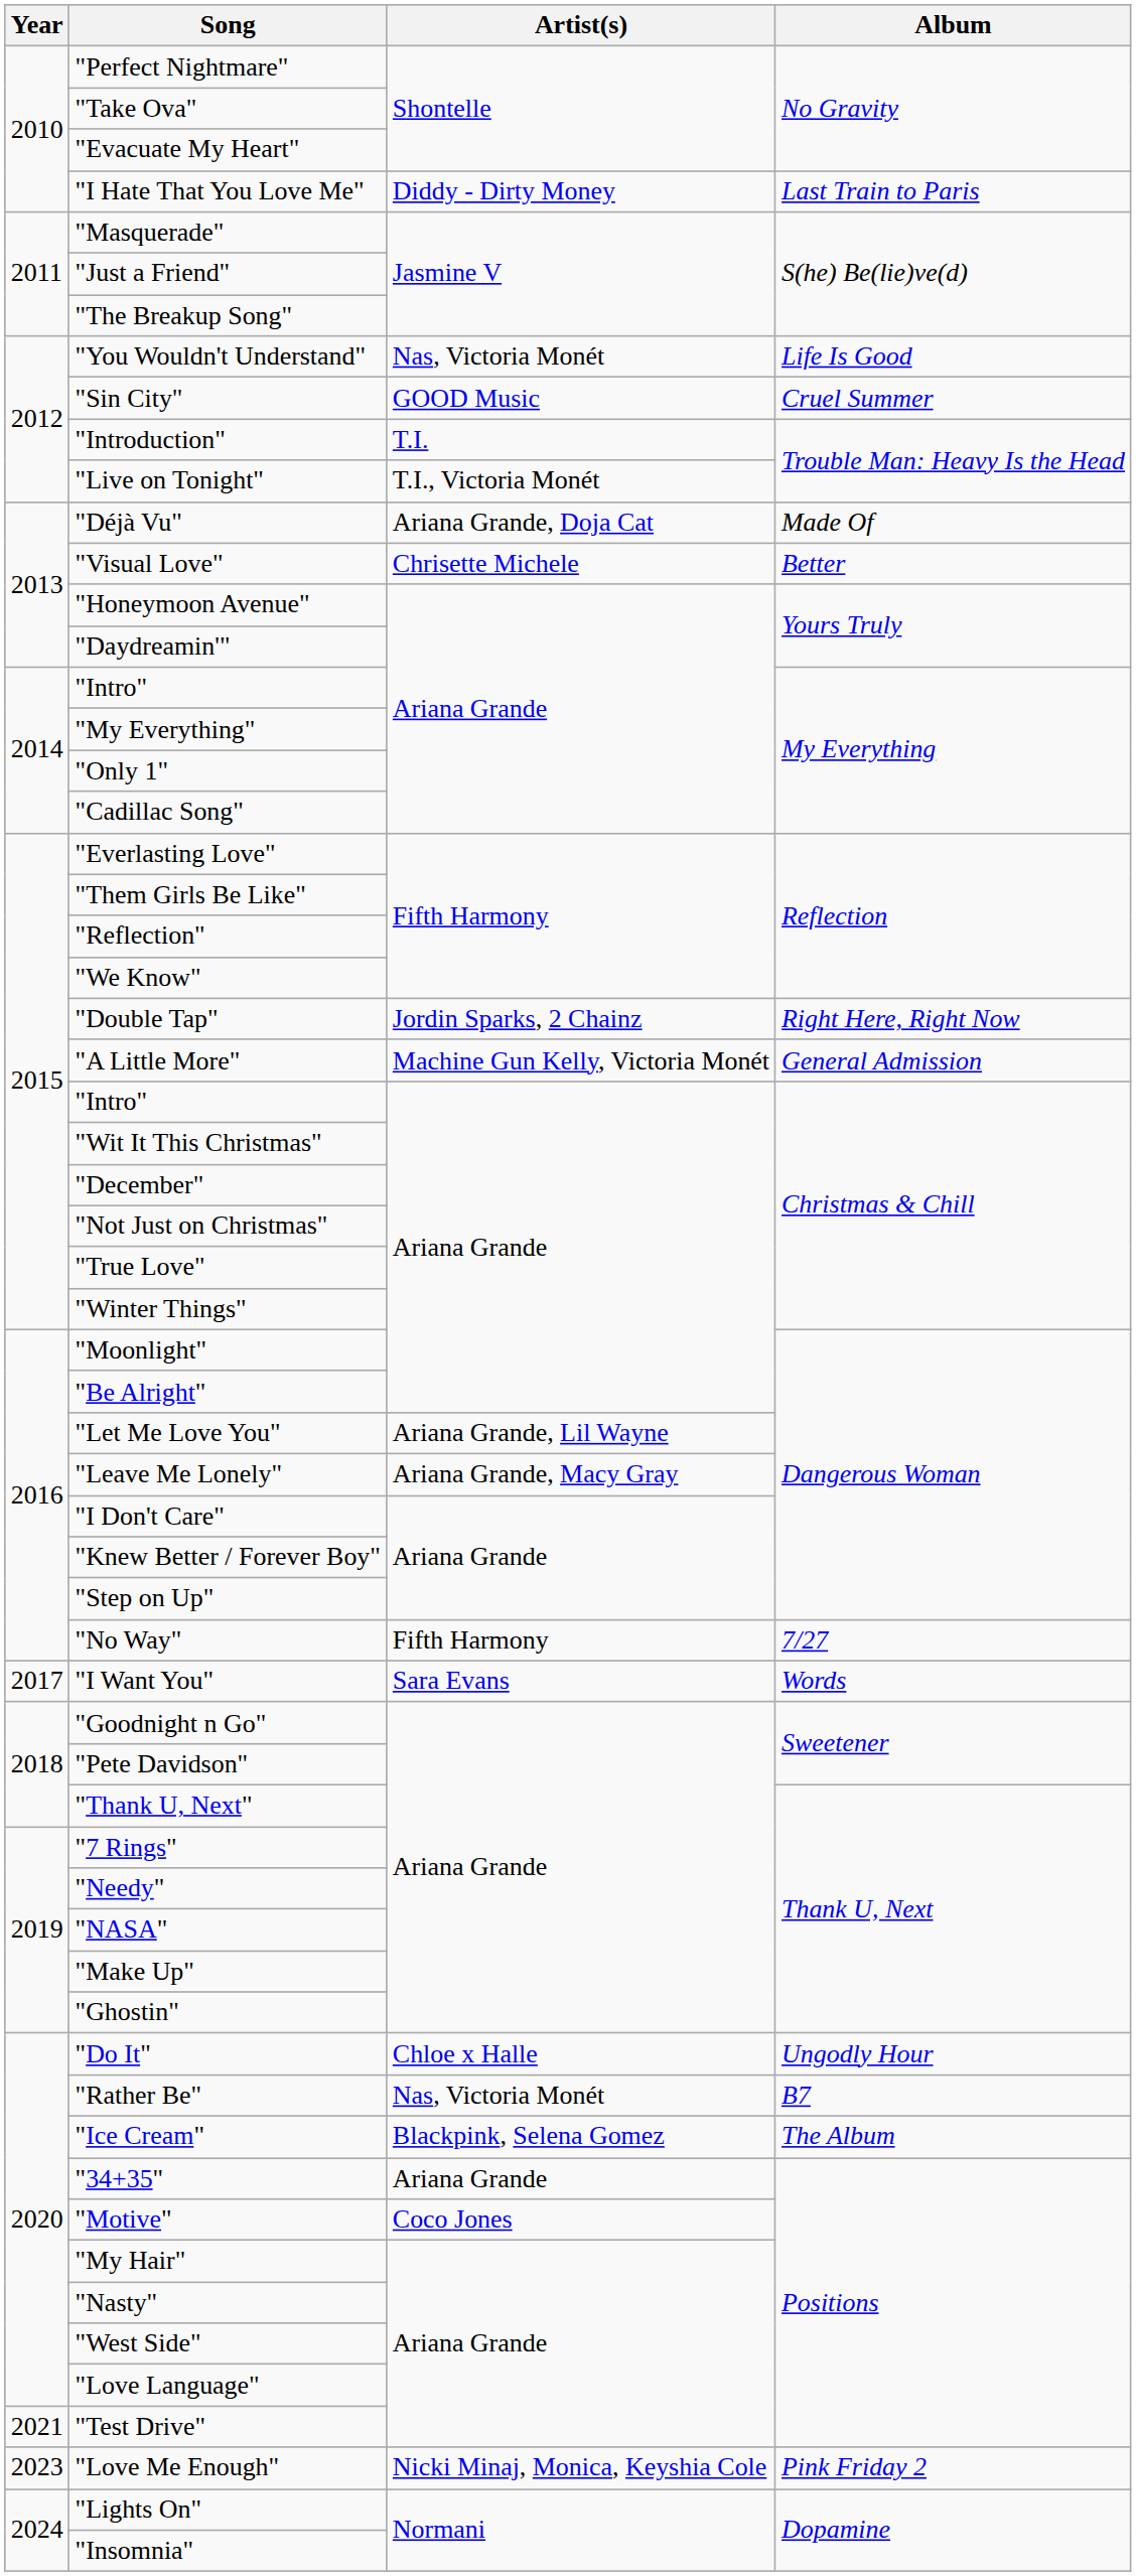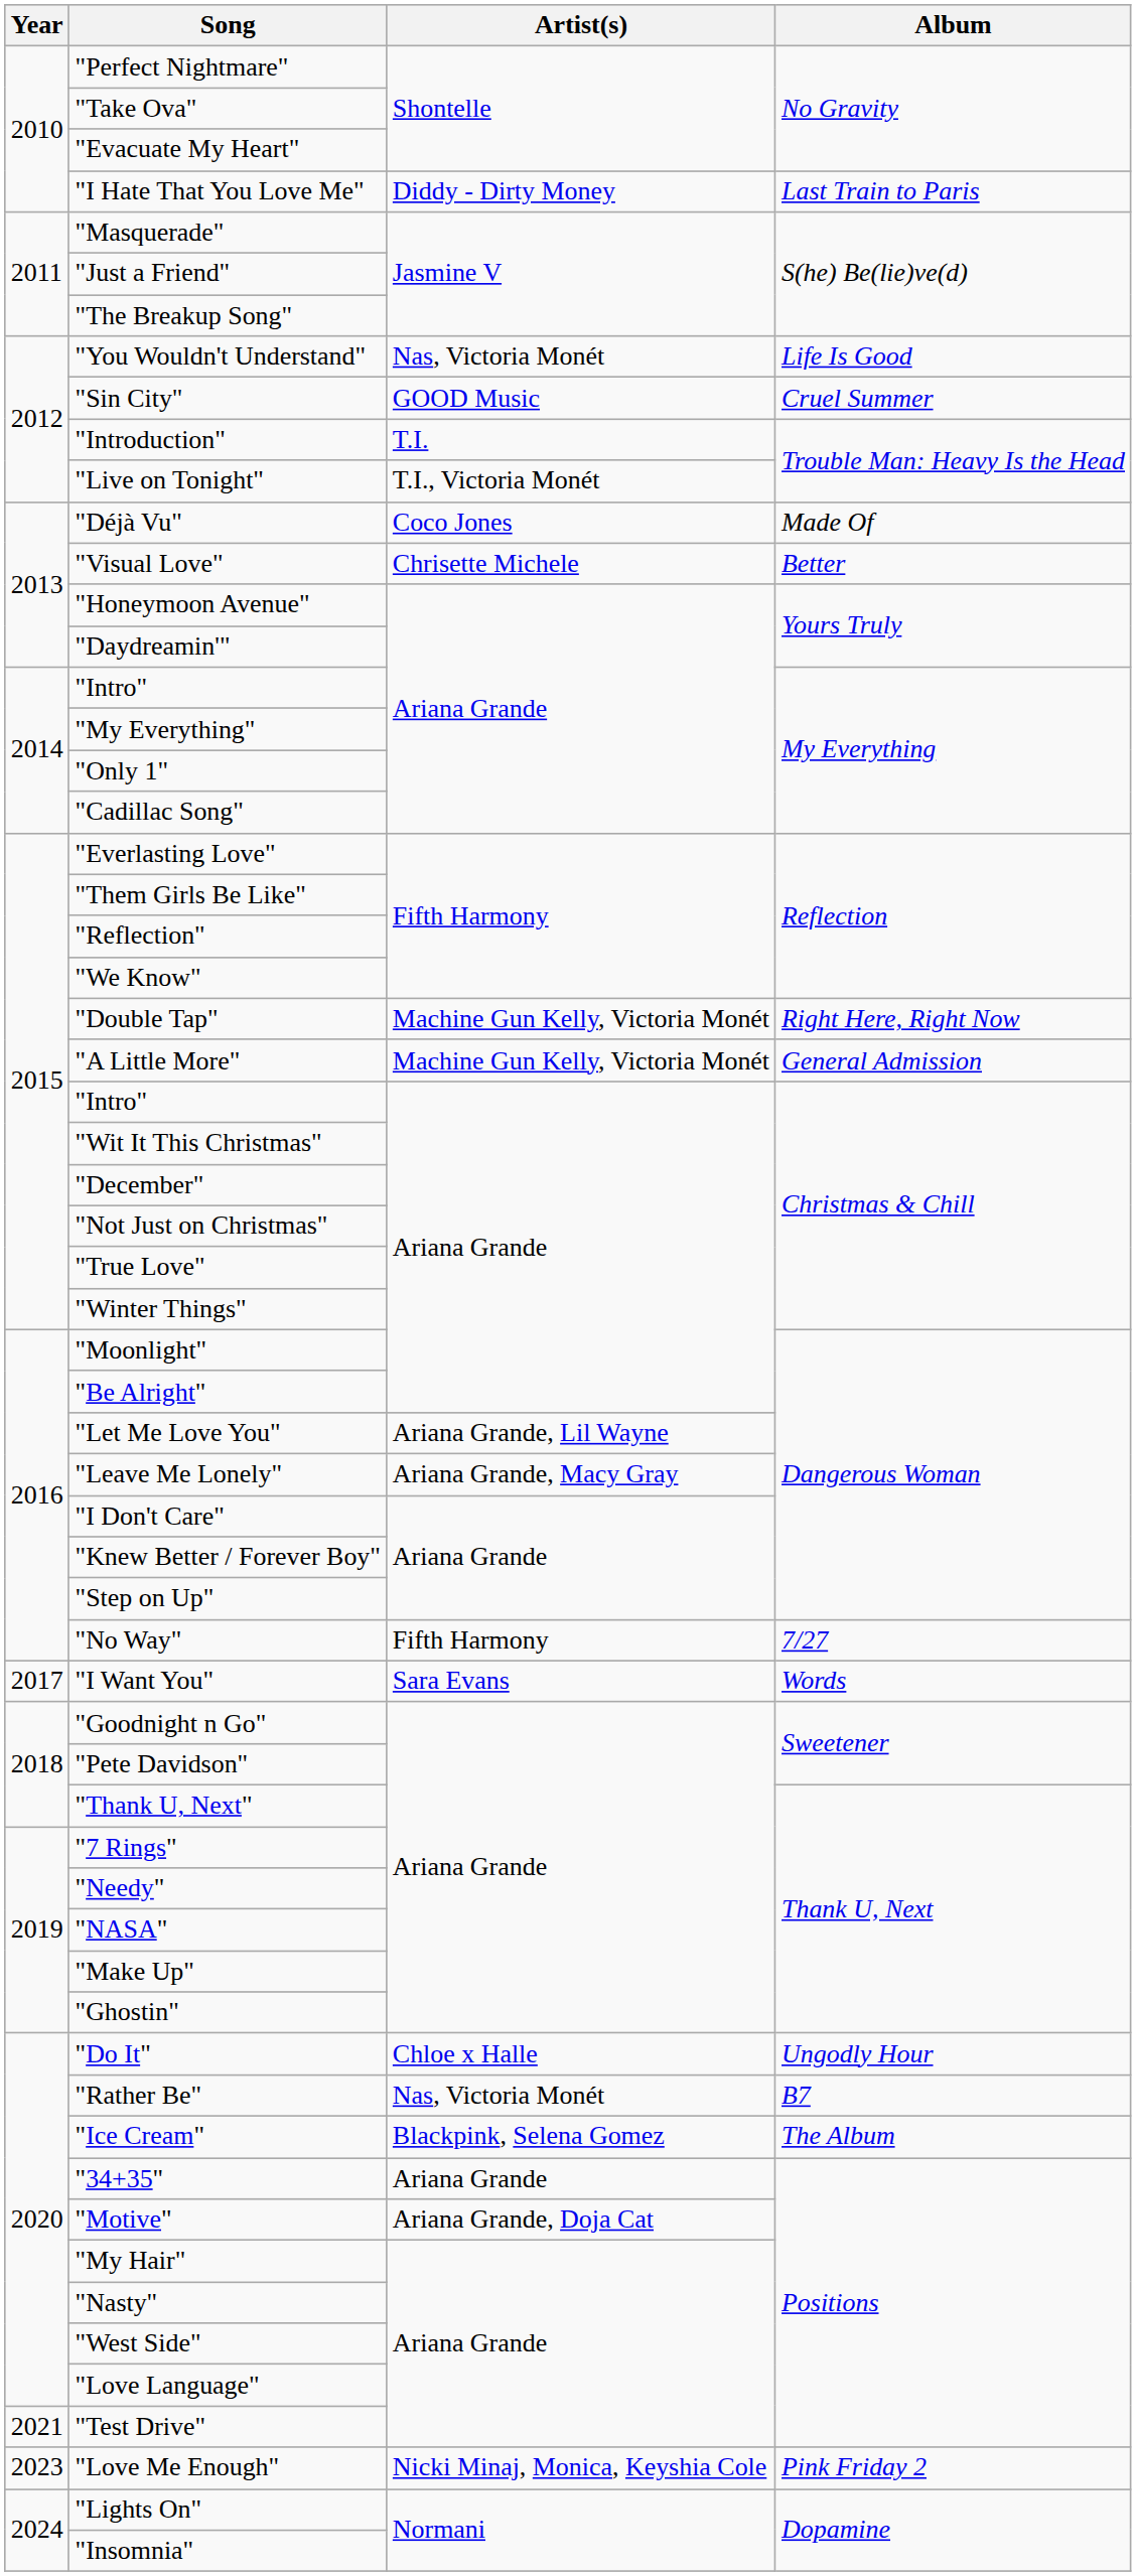 <table class="wikitable">
 <tr>
 <th>Year</th>
 <th>Song</th>
 <th>Artist(s)</th>
 <th>Album</th>
 </tr>
 <tr>
 <td rowspan="4">2010</td>
 <td>"Perfect Nightmare"</td>
 <td rowspan="3"><a href='#'>Shontelle</a></td>
 <td rowspan="3"><em><a href='#'>No Gravity</a></em></td>
 </tr>
 <tr>
 <td>"Take Ova"</td>
 </tr>
 <tr>
 <td>"Evacuate My Heart"</td>
 </tr>
 <tr>
 <td>"I Hate That You Love Me"</td>
 <td><a href='#'>Diddy - Dirty Money</a></td>
 <td><em><a href='#'>Last Train to Paris</a></em></td>
 </tr>
 <tr>
 <td rowspan="3">2011</td>
 <td>"Masquerade"</td>
 <td rowspan="3"><a href='#'>Jasmine V</a></td>
 <td rowspan="3"><em>S(he) Be(lie)ve(d)</em></td>
 </tr>
 <tr>
 <td>"Just a Friend"</td>
 </tr>
 <tr>
 <td>"The Breakup Song"</td>
 </tr>
 <tr>
 <td rowspan="4">2012</td>
 <td>"You Wouldn't Understand"</td>
 <td><a href='#'>Nas</a>, Victoria Monét</td>
 <td><em><a href='#'>Life Is Good</a></em></td>
 </tr>
 <tr>
 <td>"Sin City"</td>
 <td><a href='#'>GOOD Music</a></td>
 <td><em><a href='#'>Cruel Summer</a></em></td>
 </tr>
 <tr>
 <td>"Introduction"</td>
 <td><a href='#'>T.I.</a></td>
 <td rowspan="2"><em><a href='#'>Trouble Man: Heavy Is the Head</a></em></td>
 </tr>
 <tr>
 <td>"Live on Tonight"</td>
 <td>T.I., Victoria Monét</td>
 </tr>
 <tr>
 <td rowspan="4">2013</td>
 <td>"Déjà Vu"</td>
-<td>Ariana Grande, <a href='#'>Doja Cat</a></td>
+<td><a href='#'>Coco Jones</a></td>
 <td><em>Made Of</em></td>
 </tr>
 <tr>
 <td>"Visual Love"</td>
 <td><a href='#'>Chrisette Michele</a></td>
 <td><em><a href='#'>Better</a></em></td>
 </tr>
 <tr>
 <td>"Honeymoon Avenue"</td>
 <td rowspan="6"><a href='#'>Ariana Grande</a></td>
 <td rowspan="2"><em><a href='#'>Yours Truly</a></em></td>
 </tr>
 <tr>
 <td>"Daydreamin'"</td>
 </tr>
 <tr>
 <td rowspan="4">2014</td>
 <td>"Intro"</td>
 <td rowspan="4"><em><a href='#'>My Everything</a></em></td>
 </tr>
 <tr>
 <td>"My Everything"</td>
 </tr>
 <tr>
 <td>"Only 1"</td>
 </tr>
 <tr>
 <td>"Cadillac Song"</td>
 </tr>
 <tr>
 <td rowspan="12">2015</td>
 <td>"Everlasting Love"</td>
 <td rowspan="4"><a href='#'>Fifth Harmony</a></td>
 <td rowspan="4"><em><a href='#'>Reflection</a></em></td>
 </tr>
 <tr>
 <td>"Them Girls Be Like"</td>
 </tr>
 <tr>
 <td>"Reflection"</td>
 </tr>
 <tr>
 <td>"We Know"</td>
 </tr>
 <tr>
 <td>"Double Tap"</td>
-<td><a href='#'>Jordin Sparks</a>, <a href='#'>2 Chainz</a></td>
+<td><a href='#'>Machine Gun Kelly</a>, Victoria Monét</td>
 <td><em><a href='#'>Right Here, Right Now</a></em></td>
 </tr>
 <tr>
 <td>"A Little More"</td>
 <td><a href='#'>Machine Gun Kelly</a>, Victoria Monét</td>
 <td><em><a href='#'>General Admission</a></em></td>
 </tr>
 <tr>
 <td>"Intro"</td>
 <td rowspan="8">Ariana Grande</td>
 <td rowspan="6"><em><a href='#'>Christmas & Chill</a></em></td>
 </tr>
 <tr>
 <td>"Wit It This Christmas"</td>
 </tr>
 <tr>
 <td>"December"</td>
 </tr>
 <tr>
 <td>"Not Just on Christmas"</td>
 </tr>
 <tr>
 <td>"True Love"</td>
 </tr>
 <tr>
 <td>"Winter Things"</td>
 </tr>
 <tr>
 <td rowspan="8">2016</td>
 <td>"Moonlight"</td>
 <td rowspan="7"><em><a href='#'>Dangerous Woman</a></em></td>
 </tr>
 <tr>
 <td>"<a href='#'>Be Alright</a>"</td>
 </tr>
 <tr>
 <td>"Let Me Love You"</td>
 <td>Ariana Grande, <a href='#'>Lil Wayne</a></td>
 </tr>
 <tr>
 <td>"Leave Me Lonely"</td>
 <td>Ariana Grande, <a href='#'>Macy Gray</a></td>
 </tr>
 <tr>
 <td>"I Don't Care"</td>
 <td rowspan="3">Ariana Grande</td>
 </tr>
 <tr>
 <td>"Knew Better / Forever Boy"</td>
 </tr>
 <tr>
 <td>"Step on Up"</td>
 </tr>
 <tr>
 <td>"No Way"</td>
 <td>Fifth Harmony</td>
 <td><em><a href='#'>7/27</a></em></td>
 </tr>
 <tr>
 <td>2017</td>
 <td>"I Want You"</td>
 <td><a href='#'>Sara Evans</a></td>
 <td><em><a href='#'>Words</a></em></td>
 </tr>
 <tr>
 <td rowspan="3">2018</td>
 <td>"Goodnight n Go"</td>
 <td rowspan="8">Ariana Grande</td>
 <td rowspan="2"><em><a href='#'>Sweetener</a></em></td>
 </tr>
 <tr>
 <td>"Pete Davidson"</td>
 </tr>
 <tr>
 <td>"<a href='#'>Thank U, Next</a>"</td>
 <td rowspan="6"><em><a href='#'>Thank U, Next</a></em></td>
 </tr>
 <tr>
 <td rowspan="5">2019</td>
 <td>"<a href='#'>7 Rings</a>"</td>
 </tr>
 <tr>
 <td>"<a href='#'>Needy</a>"</td>
 </tr>
 <tr>
 <td>"<a href='#'>NASA</a>"</td>
 </tr>
 <tr>
 <td>"Make Up"</td>
 </tr>
 <tr>
 <td>"Ghostin"</td>
 </tr>
 <tr>
 <td rowspan="9">2020</td>
 <td>"<a href='#'>Do It</a>"</td>
 <td><a href='#'>Chloe x Halle</a></td>
 <td><em><a href='#'>Ungodly Hour</a></em></td>
 </tr>
 <tr>
 <td>"Rather Be"</td>
 <td><a href='#'>Nas</a>, Victoria Monét</td>
 <td><em><a href='#'>B7</a></em></td>
 </tr>
 <tr>
 <td>"<a href='#'>Ice Cream</a>"</td>
 <td><a href='#'>Blackpink</a>, <a href='#'>Selena Gomez</a></td>
 <td><em><a href='#'>The Album</a></em></td>
 </tr>
 <tr>
 <td>"<a href='#'>34+35</a>"</td>
 <td>Ariana Grande</td>
 <td rowspan="7"><em><a href='#'>Positions</a></em></td>
 </tr>
 <tr>
 <td>"<a href='#'>Motive</a>"</td>
-<td><a href='#'>Coco Jones</a></td>
+<td>Ariana Grande, <a href='#'>Doja Cat</a></td>
 </tr>
 <tr>
 <td>"My Hair"</td>
 <td rowspan="5">Ariana Grande</td>
 </tr>
 <tr>
 <td>"Nasty"</td>
 </tr>
 <tr>
 <td>"West Side"</td>
 </tr>
 <tr>
 <td>"Love Language"</td>
 </tr>
 <tr>
 <td>2021</td>
 <td>"Test Drive"</td>
 </tr>
 <tr>
 <td>2023</td>
 <td>"Love Me Enough"</td>
 <td><a href='#'>Nicki Minaj</a>, <a href='#'>Monica</a>, <a href='#'>Keyshia Cole</a></td>
 <td><em><a href='#'>Pink Friday 2</a></em></td>
 </tr>
 <tr>
 <td rowspan="2">2024</td>
 <td>"Lights On"</td>
 <td rowspan="2"><a href='#'>Normani</a></td>
 <td rowspan="2"><em><a href='#'>Dopamine</a></em></td>
 </tr>
 <tr>
 <td>"Insomnia"</td>
 </tr>
 </table>
